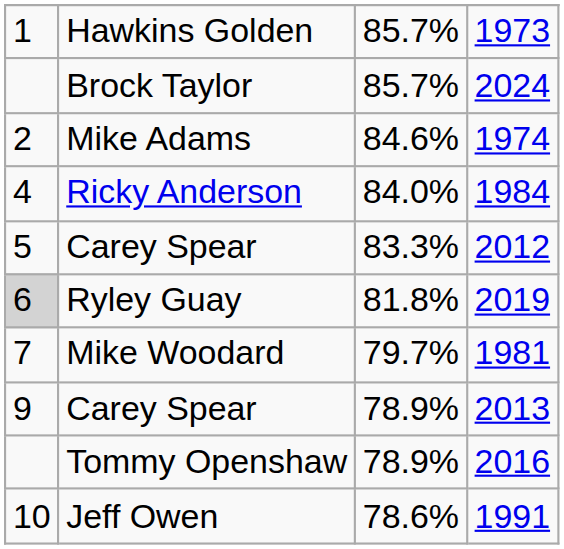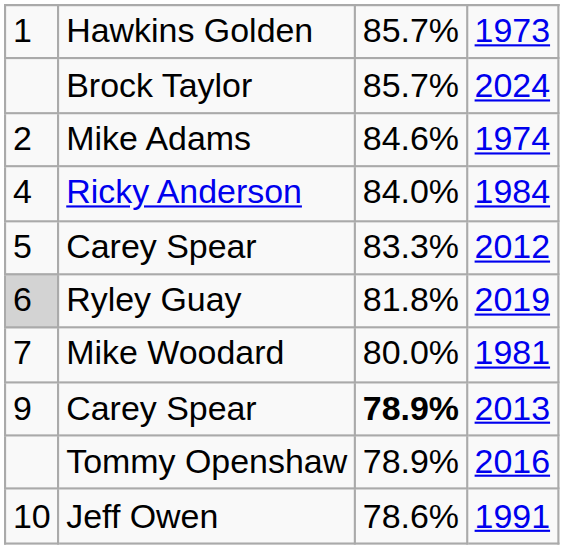 <table class="wikitable">
 <tr>
 </tr>
 <tr>
 <td>1</td>
 <td>Hawkins Golden</td>
 <td><abbr>85.7%</abbr></td>
 <td><a href='#'>1973</a></td>
 </tr>
 <tr>
 <td></td>
 <td>Brock Taylor</td>
 <td><abbr>85.7%</abbr></td>
 <td><a href='#'>2024</a></td>
 </tr>
 <tr>
 <td>2</td>
 <td>Mike Adams</td>
 <td><abbr>84.6%</abbr></td>
 <td><a href='#'>1974</a></td>
 </tr>
 <tr>
 <td>4</td>
 <td><a href='#'>Ricky Anderson</a></td>
 <td><abbr>84.0%</abbr></td>
 <td><a href='#'>1984</a></td>
 </tr>
 <tr>
 <td>5</td>
 <td>Carey Spear</td>
 <td><abbr>83.3%</abbr></td>
 <td><a href='#'>2012</a></td>
 </tr>
 <tr>
 <td style="background: lightgrey;">6</td>
 <td>Ryley Guay</td>
 <td><abbr>81.8%</abbr></td>
 <td><a href='#'>2019</a></td>
 </tr>
 <tr>
 <td>7</td>
 <td>Mike Woodard</td>
-<td><abbr>79.7%</abbr></td>
+<td><abbr>80.0%</abbr></td>
 <td><a href='#'>1981</a></td>
 </tr>
 <tr>
 <td>9</td>
 <td>Carey Spear</td>
-<td><abbr>78.9%</abbr></td>
+<td><strong><abbr>78.9%</abbr></strong></td>
 <td><a href='#'>2013</a></td>
 </tr>
 <tr>
 <td></td>
 <td>Tommy Openshaw</td>
 <td><abbr>78.9%</abbr></td>
 <td><a href='#'>2016</a></td>
 </tr>
 <tr>
 <td>10</td>
 <td>Jeff Owen</td>
 <td><abbr>78.6%</abbr></td>
 <td><a href='#'>1991</a></td>
 </tr>
 </table>
